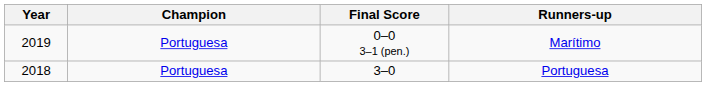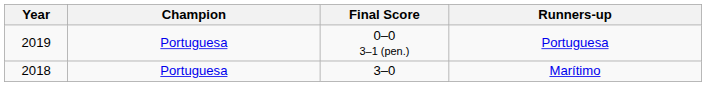 <table class="wikitable">
 <tr>
 <th width=70>Year</th>
 <th width=300>Champion</th>
 <th width=150>Final Score</th>
 <th width=300>Runners-up</th>
 </tr>
 <tr>
 <td align=center>2019</td>
 <td align=center><a href='#'>Portuguesa</a><br></td>
 <td align=center>0–0<br><small>3–1 (pen.)</small></td>
-<td align=center><a href='#'>Marítimo</a><br></td>
+<td align=center><a href='#'>Portuguesa</a><br></td>
 </tr>
 <tr>
 <td align=center>2018</td>
 <td align=center><a href='#'>Portuguesa</a><br></td>
 <td align=center>3–0<br></td>
-<td align=center><a href='#'>Portuguesa</a><br></td>
+<td align=center><a href='#'>Marítimo</a><br></td>
 </tr>
 </table>
